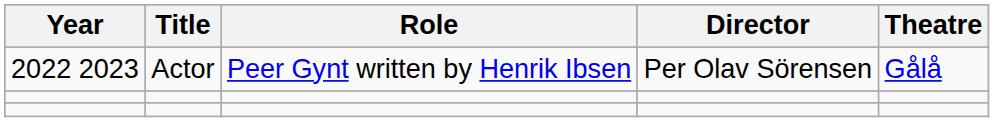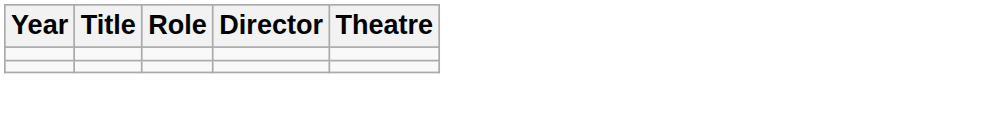 <table class="wikitable">
 <tr>
 <th>Year</th>
 <th>Title</th>
 <th>Role</th>
 <th>Director</th>
 <th>Theatre</th>
-</tr>
-<tr>
-<td>2022 2023</td>
-<td>Actor</td>
-<td><a href='#'>Peer Gynt</a> written by <a href='#'>Henrik Ibsen</a></td>
-<td>Per Olav Sörensen</td>
-<td><a href='#'>Gålå</a></td>
 </tr>
 <tr>
 <td></td>
 <td></td>
 <td></td>
 <td></td>
 <td></td>
 </tr>
 <tr>
 <td></td>
 <td></td>
 <td></td>
 <td></td>
 <td></td>
 </tr>
 </table>
